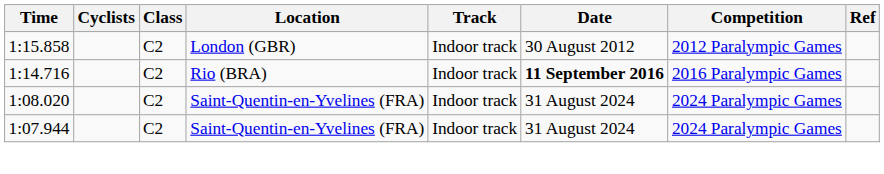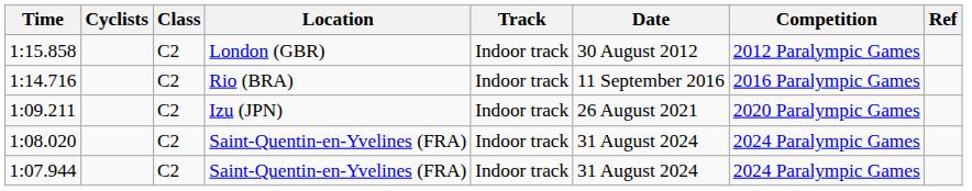 <table class="wikitable">
 <tr align="left">
 <th>Time</th>
 <th>Cyclists</th>
 <th>Class</th>
 <th>Location</th>
 <th>Track</th>
 <th>Date</th>
 <th>Competition</th>
 <th>Ref</th>
 </tr>
 <tr>
 <td>1:15.858</td>
 <td></td>
 <td>C2</td>
 <td><a href='#'>London</a> (GBR)</td>
 <td>Indoor track</td>
 <td>30 August 2012</td>
 <td><a href='#'>2012 Paralympic Games</a></td>
 <td></td>
 </tr>
 <tr>
 <td>1:14.716</td>
 <td></td>
 <td>C2</td>
 <td><a href='#'>Rio</a> (BRA)</td>
 <td>Indoor track</td>
-<td><strong>11 September 2016</strong></td>
+<td>11 September 2016</td>
 <td><a href='#'>2016 Paralympic Games</a></td>
+<td></td>
+</tr>
+<tr>
+<td>1:09.211</td>
+<td></td>
+<td>C2</td>
+<td><a href='#'>Izu</a> (JPN)</td>
+<td>Indoor track</td>
+<td>26 August 2021</td>
+<td><a href='#'>2020 Paralympic Games</a></td>
 <td></td>
 </tr>
 <tr>
 <td>1:08.020</td>
 <td></td>
 <td>C2</td>
 <td><a href='#'>Saint-Quentin-en-Yvelines</a> (FRA)</td>
 <td>Indoor track</td>
 <td>31 August 2024</td>
 <td><a href='#'>2024 Paralympic Games</a></td>
 <td></td>
 </tr>
 <tr>
 <td>1:07.944</td>
 <td></td>
 <td>C2</td>
 <td><a href='#'>Saint-Quentin-en-Yvelines</a> (FRA)</td>
 <td>Indoor track</td>
 <td>31 August 2024</td>
 <td><a href='#'>2024 Paralympic Games</a></td>
 <td></td>
 </tr>
 </table>
